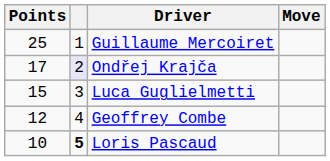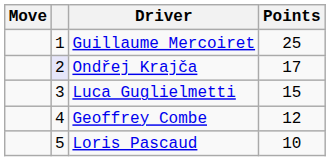 <table class="wikitable" style="font-size:85%;">
 <tr>
-<th>Points</th>
+<th>Move</th>
 <th></th>
 <th>Driver</th>
-<th>Move</th>
+<th>Points</th>
 </tr>
 <tr>
-<td align="center">25</td>
+<td align="center"></td>
 <td align="center">1</td>
 <td><a href='#'>Guillaume Mercoiret</a></td>
-<td align="center"></td>
+<td align="center">25</td>
 </tr>
 <tr>
-<td align="center">17</td>
+<td align="center"></td>
 <td align="center" style="background: lavender;">2</td>
 <td><a href='#'>Ondřej Krajča</a></td>
-<td align="center"></td>
+<td align="center">17</td>
 </tr>
 <tr>
-<td align="center">15</td>
+<td align="center"></td>
 <td align="center">3</td>
 <td><a href='#'>Luca Guglielmetti</a></td>
-<td align="center"></td>
+<td align="center">15</td>
 </tr>
 <tr>
-<td align="center">12</td>
+<td align="center"></td>
 <td align="center">4</td>
 <td><a href='#'>Geoffrey Combe</a></td>
-<td align="center"></td>
+<td align="center">12</td>
 </tr>
 <tr>
+<td align="center"></td>
+<td align="center">5</td>
+<td><a href='#'>Loris Pascaud</a></td>
 <td align="center">10</td>
-<td align="center"><strong>5</strong></td>
-<td><a href='#'>Loris Pascaud</a></td>
-<td align="center"></td>
 </tr>
 </table>
